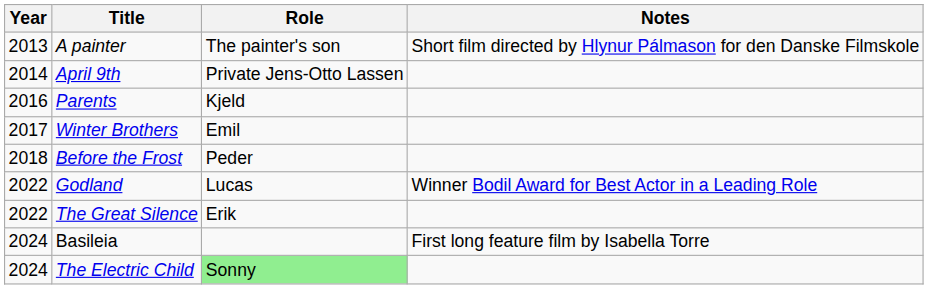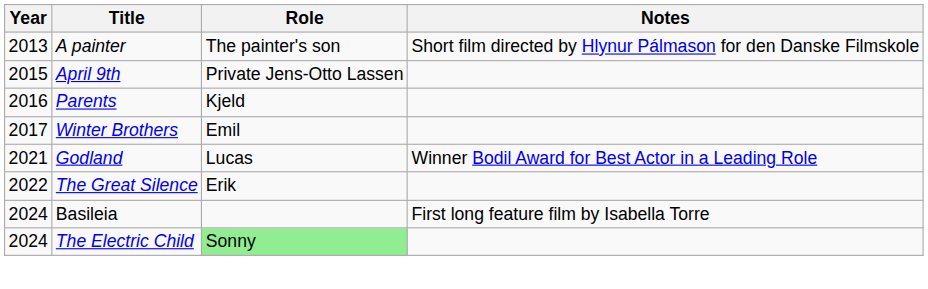 <table class="wikitable sortable plainrowheaders">
 <tr>
 <th scope="col">Year</th>
 <th scope="col">Title</th>
 <th scope="col">Role</th>
 <th scope="col" class="unsortable">Notes</th>
 </tr>
 <tr>
 <td>2013</td>
 <td><em>A painter</em></td>
 <td>The painter's son</td>
 <td>Short film directed by <a href='#'>Hlynur Pálmason</a> for den Danske Filmskole</td>
 </tr>
 <tr>
-<td>2014</td>
+<td>2015</td>
 <td><em><a href='#'>April 9th</a></em></td>
 <td>Private Jens-Otto Lassen</td>
 <td></td>
 </tr>
 <tr>
 <td>2016</td>
 <td><em><a href='#'>Parents</a></em></td>
 <td>Kjeld</td>
 <td></td>
 </tr>
 <tr>
 <td>2017</td>
 <td><em><a href='#'>Winter Brothers</a></em></td>
 <td>Emil</td>
 <td></td>
 </tr>
 <tr>
-<td>2018</td>
-<td><em><a href='#'>Before the Frost</a></em></td>
-<td>Peder</td>
-<td></td>
-</tr>
-<tr>
-<td>2022</td>
+<td>2021</td>
 <td><em><a href='#'>Godland</a></em></td>
 <td>Lucas</td>
 <td>Winner <a href='#'>Bodil Award for Best Actor in a Leading Role</a></td>
 </tr>
 <tr>
 <td>2022</td>
 <td><em><a href='#'>The Great Silence</a></em></td>
 <td>Erik</td>
 <td></td>
 </tr>
 <tr>
 <td>2024</td>
 <td>Basileia</td>
 <td></td>
 <td>First long feature film by Isabella Torre</td>
 </tr>
 <tr>
 <td>2024</td>
 <td><em><a href='#'>The Electric Child</a></em></td>
 <td style="background: lightgreen;">Sonny</td>
 </tr>
 </table>
